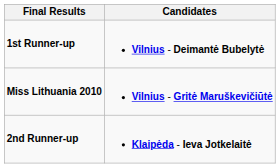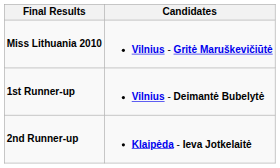 <table class="wikitable" border="1">
 <tr>
 <th>Final Results</th>
 <th>Candidates</th>
 </tr>
 <tr>
+<td><strong>Miss Lithuania 2010</strong></td>
+<td><br><ul><li><strong><a href='#'>Vilnius</a></strong> - <strong><a href='#'>Gritė Maruškevičiūtė</a></strong></li></ul></td>
+</tr>
+<tr>
 <td><strong>1st Runner-up</strong></td>
 <td><br><ul><li><strong><a href='#'>Vilnius</a></strong> - <strong>Deimantė Bubelytė</strong></li></ul></td>
-</tr>
-<tr>
-<td><strong>Miss Lithuania 2010</strong></td>
-<td><br><ul><li><strong><a href='#'>Vilnius</a></strong> - <strong><a href='#'>Gritė Maruškevičiūtė</a></strong></li></ul></td>
 </tr>
 <tr>
 <td><strong>2nd Runner-up</strong></td>
 <td><br><ul><li><strong><a href='#'>Klaipėda</a></strong> - <strong>Ieva Jotkelaitė</strong></li></ul></td>
 </tr>
 </table>
